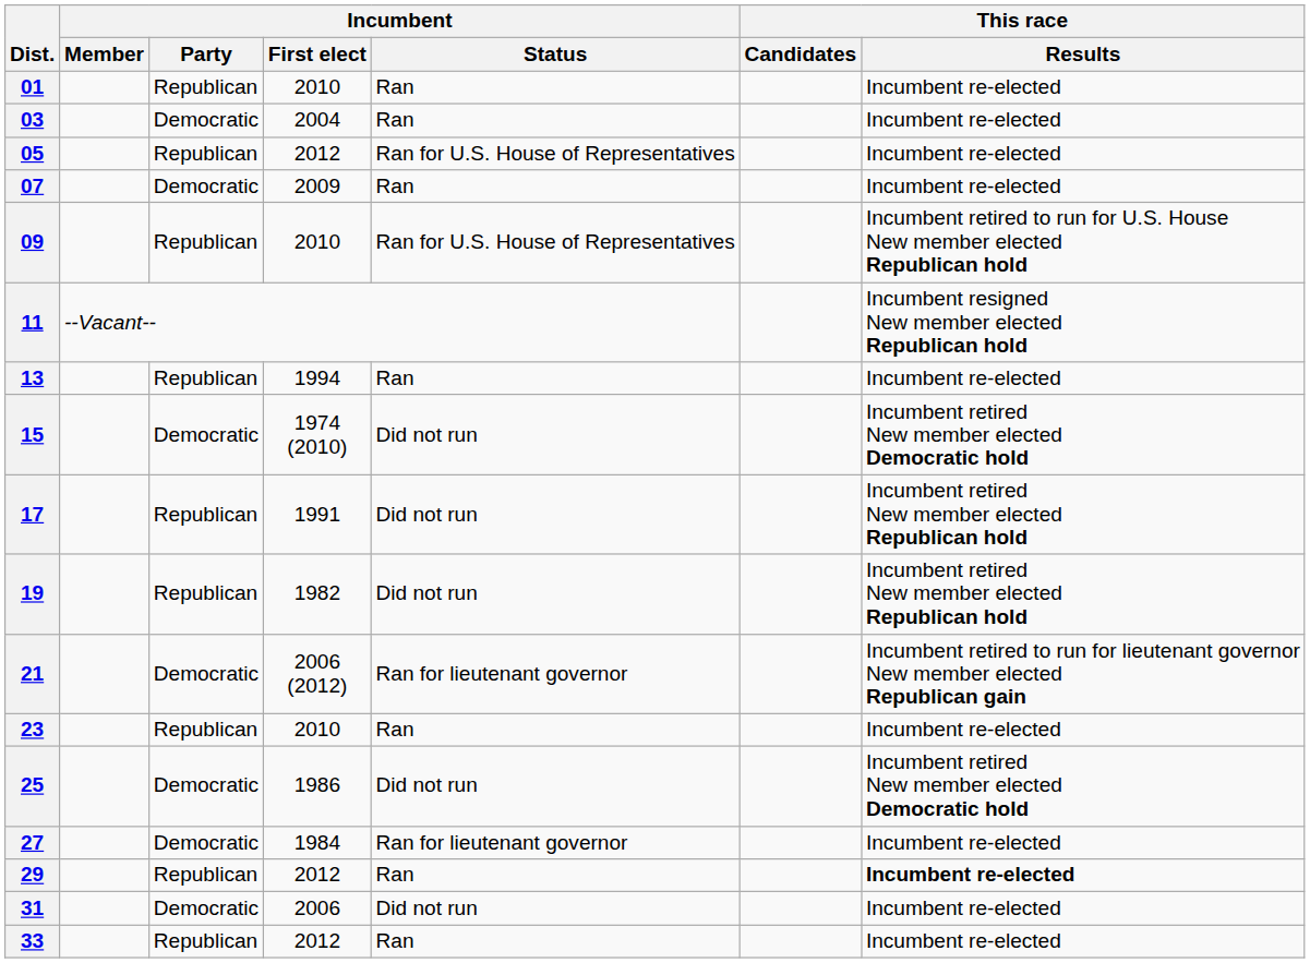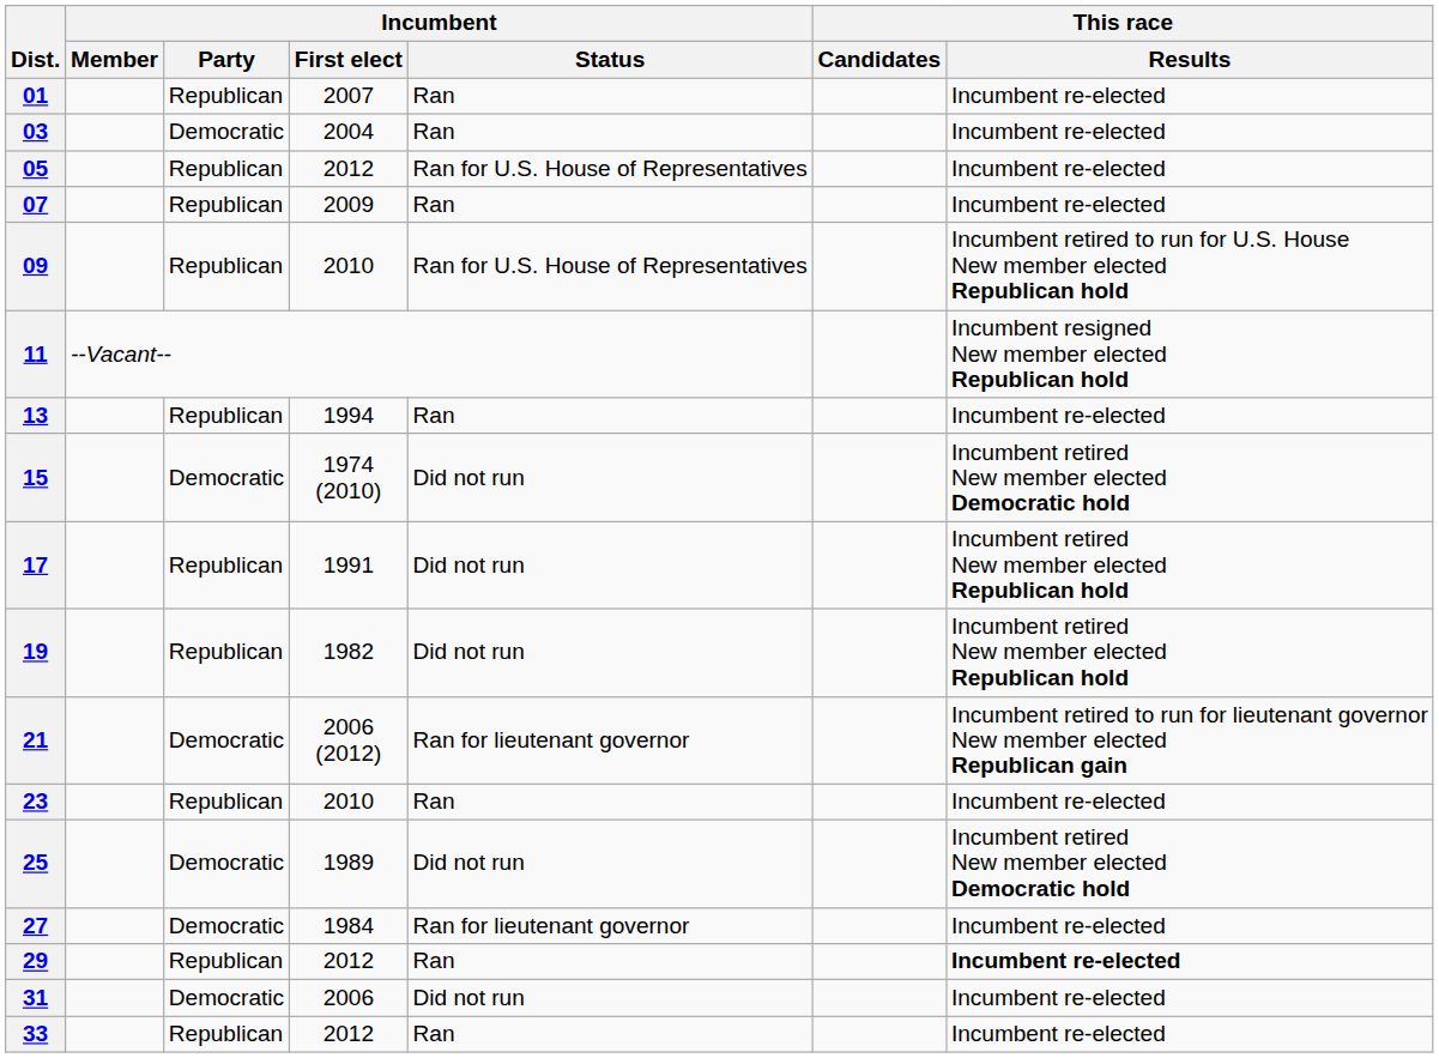 <table class="wikitable sortable">
 <tr valign=bottom>
 <th colspan=1 rowspan=2>Dist.</th>
 <th colspan=4>Incumbent</th>
 <th colspan=3>This race</th>
 </tr>
 <tr valign=bottom>
 <th>Member</th>
 <th>Party</th>
 <th>First elect</th>
 <th>Status</th>
 <th>Candidates</th>
 <th>Results</th>
 </tr>
 <tr>
 <th><a href='#'>01</a></th>
 <td></td>
 <td>Republican</td>
-<td align=center>2010</td>
+<td align=center>2007</td>
 <td>Ran</td>
 <td nowrap></td>
 <td>Incumbent re-elected</td>
 </tr>
 <tr>
 <th><a href='#'>03</a></th>
 <td></td>
 <td>Democratic</td>
 <td align=center>2004</td>
 <td>Ran</td>
 <td nowrap></td>
 <td>Incumbent re-elected</td>
 </tr>
 <tr>
 <th><a href='#'>05</a></th>
 <td></td>
 <td>Republican</td>
 <td align=center>2012</td>
 <td>Ran for U.S. House of Representatives</td>
 <td nowrap></td>
 <td>Incumbent re-elected</td>
 </tr>
 <tr>
 <th><a href='#'>07</a></th>
 <td></td>
-<td>Democratic</td>
+<td>Republican</td>
 <td align=center>2009</td>
 <td>Ran</td>
 <td nowrap></td>
 <td>Incumbent re-elected</td>
 </tr>
 <tr>
 <th><a href='#'>09</a></th>
 <td></td>
 <td>Republican</td>
 <td align=center>2010</td>
 <td>Ran for U.S. House of Representatives</td>
 <td nowrap></td>
 <td>Incumbent retired to run for U.S. House<br>New member elected<br><strong>Republican hold</strong></td>
 </tr>
 <tr>
 <th><a href='#'>11</a></th>
 <td colspan="4"><em>--Vacant--</em></td>
 <td nowrap></td>
 <td>Incumbent resigned<br>New member elected<br><strong>Republican hold</strong></td>
 </tr>
 <tr>
 <th><a href='#'>13</a></th>
 <td></td>
 <td>Republican</td>
 <td align=center>1994</td>
 <td>Ran</td>
 <td nowrap></td>
 <td>Incumbent re-elected</td>
 </tr>
 <tr>
 <th><a href='#'>15</a></th>
 <td></td>
 <td>Democratic</td>
 <td align=center>1974<br>(2010)</td>
 <td>Did not run</td>
 <td nowrap></td>
 <td>Incumbent retired<br>New member elected<br><strong>Democratic hold</strong></td>
 </tr>
 <tr>
 <th><a href='#'>17</a></th>
 <td></td>
 <td>Republican</td>
 <td align=center>1991</td>
 <td>Did not run</td>
 <td nowrap></td>
 <td>Incumbent retired<br>New member elected<br><strong>Republican hold</strong></td>
 </tr>
 <tr>
 <th><a href='#'>19</a></th>
 <td></td>
 <td>Republican</td>
 <td align=center>1982</td>
 <td>Did not run</td>
 <td nowrap></td>
 <td>Incumbent retired<br>New member elected<br><strong>Republican hold</strong></td>
 </tr>
 <tr>
 <th><a href='#'>21</a></th>
 <td></td>
 <td>Democratic</td>
 <td align=center>2006<br>(2012)</td>
 <td>Ran for lieutenant governor</td>
 <td nowrap></td>
 <td>Incumbent retired to run for lieutenant governor<br>New member elected<br><strong>Republican gain</strong></td>
 </tr>
 <tr>
 <th><a href='#'>23</a></th>
 <td></td>
 <td>Republican</td>
 <td align=center>2010</td>
 <td>Ran</td>
 <td nowrap></td>
 <td>Incumbent re-elected</td>
 </tr>
 <tr>
 <th><a href='#'>25</a></th>
 <td></td>
 <td>Democratic</td>
-<td align=center>1986</td>
+<td align=center>1989</td>
 <td>Did not run</td>
 <td nowrap></td>
 <td>Incumbent retired<br>New member elected<br><strong>Democratic hold</strong></td>
 </tr>
 <tr>
 <th><a href='#'>27</a></th>
 <td></td>
 <td>Democratic</td>
 <td align=center>1984</td>
 <td>Ran for lieutenant governor</td>
 <td nowrap></td>
 <td>Incumbent re-elected</td>
 </tr>
 <tr>
 <th><a href='#'>29</a></th>
 <td></td>
 <td>Republican</td>
 <td align=center>2012</td>
 <td>Ran</td>
 <td nowrap></td>
 <td><strong>Incumbent re-elected</strong></td>
 </tr>
 <tr>
 <th><a href='#'>31</a></th>
 <td></td>
 <td>Democratic</td>
 <td align=center>2006</td>
 <td>Did not run</td>
 <td nowrap></td>
 <td>Incumbent re-elected</td>
 </tr>
 <tr>
 <th><a href='#'>33</a></th>
 <td></td>
 <td>Republican</td>
 <td align=center>2012</td>
 <td>Ran</td>
 <td nowrap></td>
 <td>Incumbent re-elected</td>
 </tr>
 </table>
